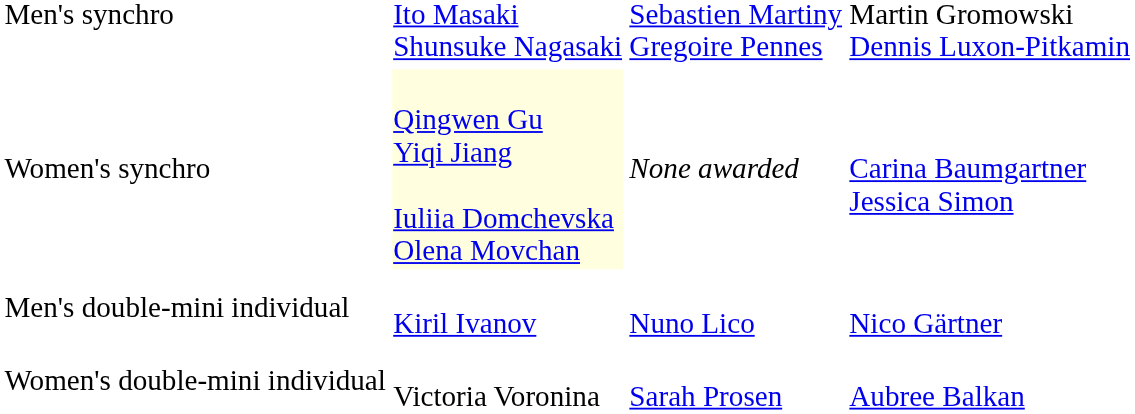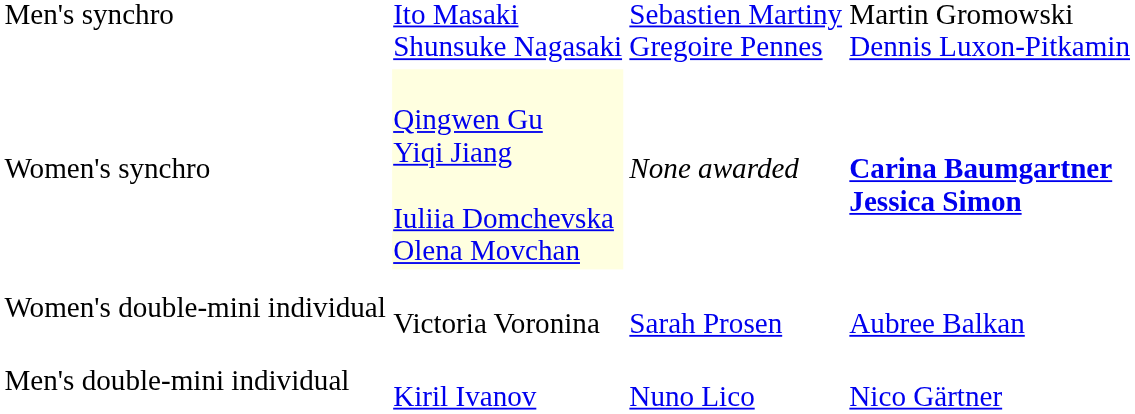 <table>
 <tr>
 <td>Men's synchro</td>
 <td><br> <a href='#'>Ito Masaki</a><br><a href='#'>Shunsuke Nagasaki</a></td>
 <td><br> <a href='#'>Sebastien Martiny</a><br><a href='#'>Gregoire Pennes</a></td>
 <td><br> Martin Gromowski<br><a href='#'>Dennis Luxon-Pitkamin</a></td>
 </tr>
 <tr>
 <td>Women's synchro</td>
 <td style="background: lightyellow;"><br> <a href='#'>Qingwen Gu</a><br><a href='#'>Yiqi Jiang</a><br><br> <a href='#'>Iuliia Domchevska</a><br><a href='#'>Olena Movchan</a></td>
 <td><em>None awarded</em></td>
-<td><br> <a href='#'>Carina Baumgartner</a><br><a href='#'>Jessica Simon</a></td>
+<td><strong><br> <a href='#'>Carina Baumgartner</a><br><a href='#'>Jessica Simon</a></strong></td>
+</tr>
+<tr>
+<td>Women's double-mini individual</td>
+<td><br> Victoria Voronina</td>
+<td><br> <a href='#'>Sarah Prosen</a></td>
+<td><br> <a href='#'>Aubree Balkan</a></td>
 </tr>
 <tr>
 <td>Men's double-mini individual</td>
 <td><br> <a href='#'>Kiril Ivanov</a></td>
 <td><br> <a href='#'>Nuno Lico</a></td>
 <td><br> <a href='#'>Nico Gärtner</a></td>
 </tr>
-<tr>
-<td>Women's double-mini individual</td>
-<td><br> Victoria Voronina</td>
-<td><br> <a href='#'>Sarah Prosen</a></td>
-<td><br> <a href='#'>Aubree Balkan</a></td>
-</tr>
 </table>
